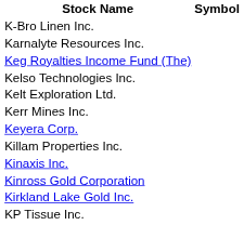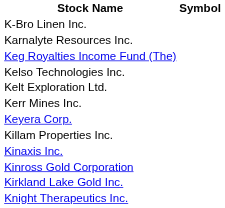 <table style="background:transparent;">
 <tr>
 <th>Stock Name</th>
 <th>Symbol</th>
 </tr>
 <tr --->
 <td>K-Bro Linen Inc.</td>
 <td></td>
 </tr>
 <tr --->
 <td>Karnalyte Resources Inc.</td>
 <td></td>
 </tr>
 <tr --->
 <td><a href='#'>Keg Royalties Income Fund (The)</a></td>
 <td></td>
 </tr>
 <tr --->
 <td>Kelso Technologies Inc.</td>
 <td></td>
 </tr>
 <tr --->
 <td>Kelt Exploration Ltd.</td>
 <td></td>
 </tr>
 <tr --->
 <td>Kerr Mines Inc.</td>
 <td></td>
 </tr>
 <tr>
 <td><a href='#'>Keyera Corp.</a></td>
 <td></td>
 </tr>
 <tr --->
 <td>Killam Properties Inc.</td>
 <td></td>
 </tr>
 <tr --->
 <td><a href='#'>Kinaxis Inc.</a></td>
 <td></td>
 </tr>
 <tr --->
 <td><a href='#'>Kinross Gold Corporation</a></td>
 <td></td>
 </tr>
 <tr --->
 <td><a href='#'>Kirkland Lake Gold Inc.</a></td>
 <td></td>
 </tr>
 <tr --->
-<td>KP Tissue Inc.</td>
+<td><a href='#'>Knight Therapeutics Inc.</a></td>
 <td></td>
 </tr>
 <tr --->
 </tr>
 </table>
